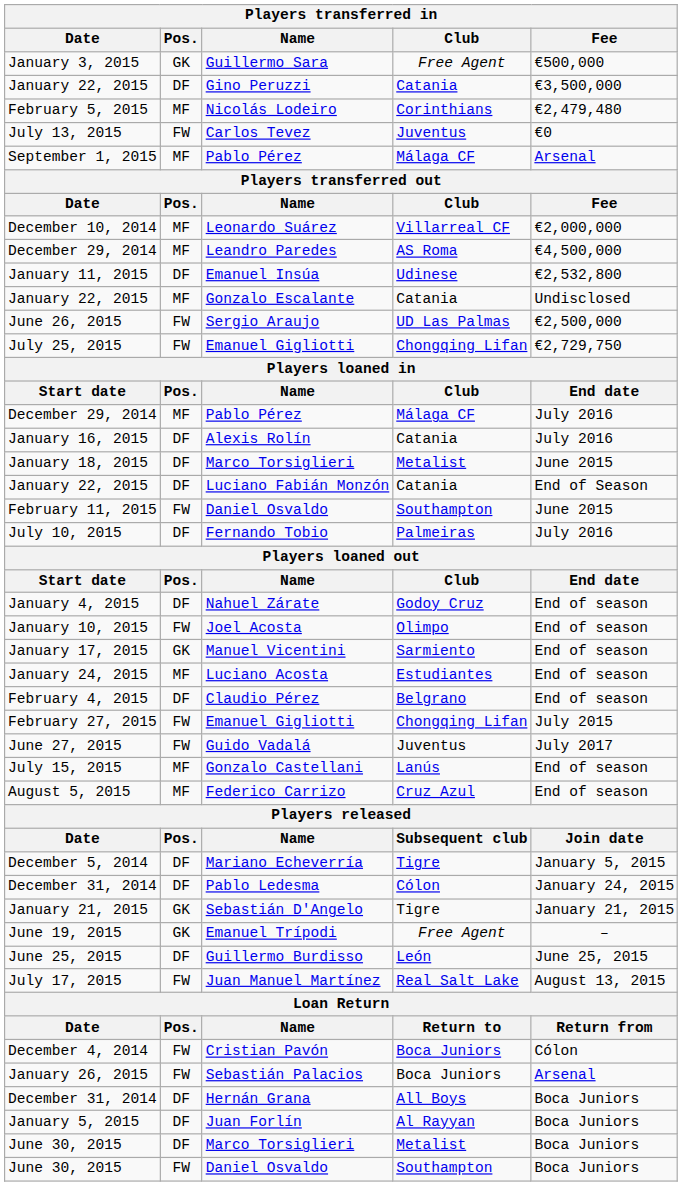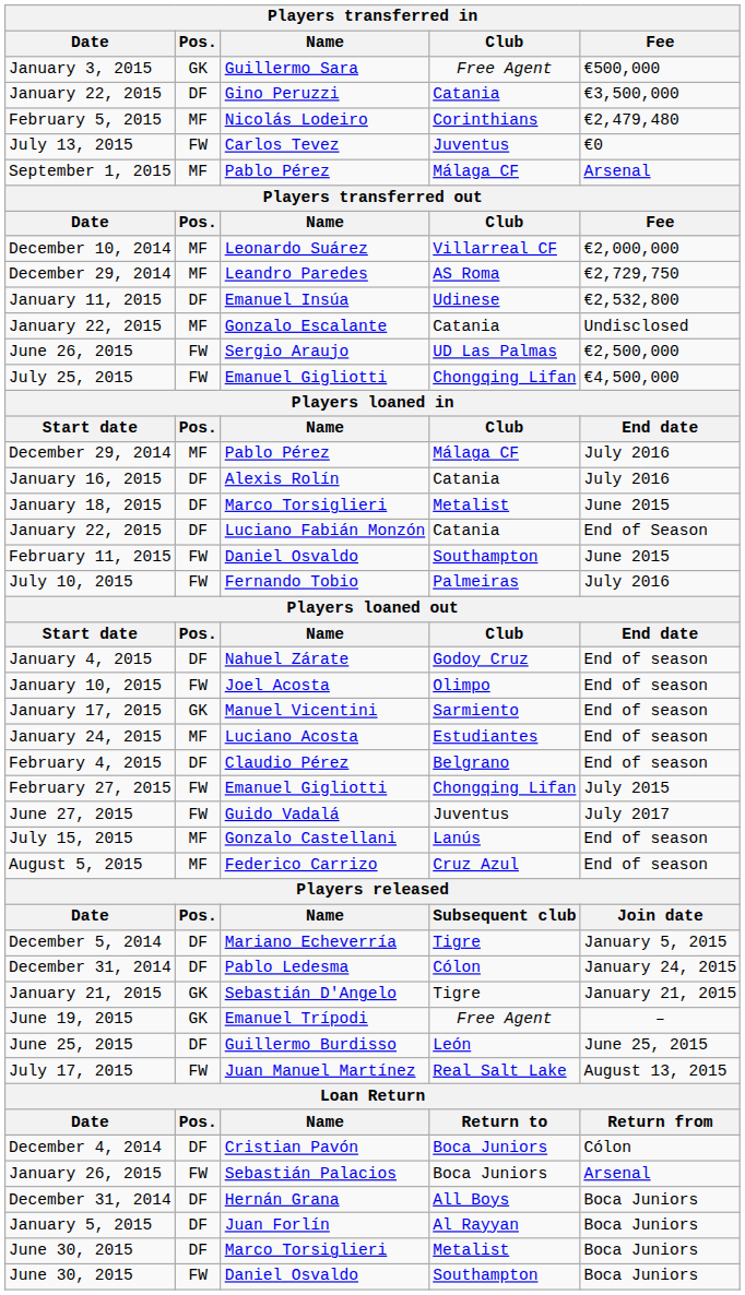 <table class="wikitable" style="font-size:95%;">
 <tr>
 <th colspan="5">Players transferred in</th>
 </tr>
 <tr>
 <th>Date</th>
 <th>Pos.</th>
 <th>Name</th>
 <th>Club</th>
 <th>Fee</th>
 </tr>
 <tr>
 <td>January 3, 2015</td>
 <td align="center">GK</td>
 <td> <a href='#'>Guillermo Sara</a></td>
 <td align="center"><em>Free Agent</em></td>
 <td>€500,000</td>
 </tr>
 <tr>
 <td>January 22, 2015</td>
 <td align="center">DF</td>
 <td> <a href='#'>Gino Peruzzi</a></td>
 <td> <a href='#'>Catania</a></td>
 <td>€3,500,000</td>
 </tr>
 <tr>
 <td>February 5, 2015</td>
 <td align="center">MF</td>
 <td> <a href='#'>Nicolás Lodeiro</a></td>
 <td> <a href='#'>Corinthians</a></td>
 <td>€2,479,480</td>
 </tr>
 <tr>
 <td>July 13, 2015</td>
 <td align="center">FW</td>
 <td> <a href='#'>Carlos Tevez</a></td>
 <td> <a href='#'>Juventus</a></td>
 <td>€0</td>
 </tr>
 <tr>
 <td>September 1, 2015</td>
 <td align="center">MF</td>
 <td> <a href='#'>Pablo Pérez</a></td>
 <td> <a href='#'>Málaga CF</a></td>
 <td> <a href='#'>Arsenal</a></td>
 </tr>
 <tr>
 <th colspan="5">Players transferred out</th>
 </tr>
 <tr>
 <th>Date</th>
 <th>Pos.</th>
 <th>Name</th>
 <th>Club</th>
 <th>Fee</th>
 </tr>
 <tr>
 <td>December 10, 2014</td>
 <td align="center">MF</td>
 <td> <a href='#'>Leonardo Suárez</a></td>
 <td> <a href='#'>Villarreal CF</a></td>
 <td>€2,000,000</td>
 </tr>
 <tr>
 <td>December 29, 2014</td>
 <td align="center">MF</td>
 <td> <a href='#'>Leandro Paredes</a></td>
 <td> <a href='#'>AS Roma</a></td>
-<td>€4,500,000</td>
+<td>€2,729,750</td>
 </tr>
 <tr>
 <td>January 11, 2015</td>
 <td align="center">DF</td>
 <td> <a href='#'>Emanuel Insúa</a></td>
 <td> <a href='#'>Udinese</a></td>
 <td>€2,532,800</td>
 </tr>
 <tr>
 <td>January 22, 2015</td>
 <td align="center">MF</td>
 <td> <a href='#'>Gonzalo Escalante</a></td>
 <td> Catania</td>
 <td>Undisclosed</td>
 </tr>
 <tr>
 <td>June 26, 2015</td>
 <td align="center">FW</td>
 <td> <a href='#'>Sergio Araujo</a></td>
 <td> <a href='#'>UD Las Palmas</a></td>
 <td>€2,500,000</td>
 </tr>
 <tr>
 <td>July 25, 2015</td>
 <td align="center">FW</td>
 <td> <a href='#'>Emanuel Gigliotti</a></td>
 <td> <a href='#'>Chongqing Lifan</a></td>
-<td>€2,729,750</td>
+<td>€4,500,000</td>
 </tr>
 <tr>
 <th colspan="6">Players loaned in</th>
 </tr>
 <tr>
 <th>Start date</th>
 <th>Pos.</th>
 <th>Name</th>
 <th>Club</th>
 <th>End date</th>
 </tr>
 <tr>
 <td>December 29, 2014</td>
 <td align="center">MF</td>
 <td> <a href='#'>Pablo Pérez</a></td>
 <td> <a href='#'>Málaga CF</a></td>
 <td>July 2016</td>
 </tr>
 <tr>
 <td>January 16, 2015</td>
 <td align="center">DF</td>
 <td> <a href='#'>Alexis Rolín</a></td>
 <td> Catania</td>
 <td>July 2016</td>
 </tr>
 <tr>
 <td>January 18, 2015</td>
 <td align="center">DF</td>
 <td> <a href='#'>Marco Torsiglieri</a></td>
 <td> <a href='#'>Metalist</a></td>
 <td>June 2015</td>
 </tr>
 <tr>
 <td>January 22, 2015</td>
 <td align="center">DF</td>
 <td> <a href='#'>Luciano Fabián Monzón</a></td>
 <td> Catania</td>
 <td>End of Season</td>
 </tr>
 <tr>
 <td>February 11, 2015</td>
 <td align="center">FW</td>
 <td> <a href='#'>Daniel Osvaldo</a></td>
 <td> <a href='#'>Southampton</a></td>
 <td>June 2015</td>
 </tr>
 <tr>
 <td>July 10, 2015</td>
-<td align="center">DF</td>
+<td align="center">FW</td>
 <td> <a href='#'>Fernando Tobio</a></td>
 <td> <a href='#'>Palmeiras</a></td>
 <td>July 2016</td>
 </tr>
 <tr>
 <th colspan="6">Players loaned out</th>
 </tr>
 <tr>
 <th>Start date</th>
 <th>Pos.</th>
 <th>Name</th>
 <th>Club</th>
 <th>End date</th>
 </tr>
 <tr>
 <td>January 4, 2015</td>
 <td align="center">DF</td>
 <td> <a href='#'>Nahuel Zárate</a></td>
 <td> <a href='#'>Godoy Cruz</a></td>
 <td>End of season</td>
 </tr>
 <tr>
 <td>January 10, 2015</td>
 <td align="center">FW</td>
 <td> <a href='#'>Joel Acosta</a></td>
 <td> <a href='#'>Olimpo</a></td>
 <td>End of season</td>
 </tr>
 <tr>
 <td>January 17, 2015</td>
 <td align="center">GK</td>
 <td> <a href='#'>Manuel Vicentini</a></td>
 <td> <a href='#'>Sarmiento</a></td>
 <td>End of season</td>
 </tr>
 <tr>
 <td>January 24, 2015</td>
 <td align="center">MF</td>
 <td> <a href='#'>Luciano Acosta</a></td>
 <td> <a href='#'>Estudiantes</a></td>
 <td>End of season</td>
 </tr>
 <tr>
 <td>February 4, 2015</td>
 <td align="center">DF</td>
 <td> <a href='#'>Claudio Pérez</a></td>
 <td> <a href='#'>Belgrano</a></td>
 <td>End of season</td>
 </tr>
 <tr>
 <td>February 27, 2015</td>
 <td align="center">FW</td>
 <td> <a href='#'>Emanuel Gigliotti</a></td>
 <td> <a href='#'>Chongqing Lifan</a></td>
 <td>July 2015</td>
 </tr>
 <tr>
 <td>June 27, 2015</td>
 <td align="center">FW</td>
 <td> <a href='#'>Guido Vadalá</a></td>
 <td> Juventus</td>
 <td>July 2017</td>
 </tr>
 <tr>
 <td>July 15, 2015</td>
 <td align="center">MF</td>
 <td> <a href='#'>Gonzalo Castellani</a></td>
 <td> <a href='#'>Lanús</a></td>
 <td>End of season</td>
 </tr>
 <tr>
 <td>August 5, 2015</td>
 <td align="center">MF</td>
 <td> <a href='#'>Federico Carrizo</a></td>
 <td> <a href='#'>Cruz Azul</a></td>
 <td>End of season</td>
 </tr>
 <tr>
 <th colspan="6">Players released</th>
 </tr>
 <tr>
 <th>Date</th>
 <th>Pos.</th>
 <th>Name</th>
 <th>Subsequent club</th>
 <th>Join date</th>
 </tr>
 <tr>
 <td>December 5, 2014</td>
 <td align="center">DF</td>
 <td> <a href='#'>Mariano Echeverría</a></td>
 <td> <a href='#'>Tigre</a></td>
 <td>January 5, 2015</td>
 </tr>
 <tr>
 <td>December 31, 2014</td>
 <td align="center">DF</td>
 <td> <a href='#'>Pablo Ledesma</a></td>
 <td> <a href='#'>Cólon</a></td>
 <td>January 24, 2015</td>
 </tr>
 <tr>
 <td>January 21, 2015</td>
 <td align="center">GK</td>
 <td> <a href='#'>Sebastián D'Angelo</a></td>
 <td> Tigre</td>
 <td>January 21, 2015</td>
 </tr>
 <tr>
 <td>June 19, 2015</td>
 <td align="center">GK</td>
 <td> <a href='#'>Emanuel Trípodi</a></td>
 <td align="center"><em>Free Agent</em></td>
 <td align="center">–</td>
 </tr>
 <tr>
 <td>June 25, 2015</td>
 <td align="center">DF</td>
 <td> <a href='#'>Guillermo Burdisso</a></td>
 <td> <a href='#'>León</a></td>
 <td>June 25, 2015</td>
 </tr>
 <tr>
 <td>July 17, 2015</td>
 <td align="center">FW</td>
 <td> <a href='#'>Juan Manuel Martínez</a></td>
 <td> <a href='#'>Real Salt Lake</a></td>
 <td>August 13, 2015</td>
 </tr>
 <tr>
 <th colspan="5">Loan Return</th>
 </tr>
 <tr>
 <th>Date</th>
 <th>Pos.</th>
 <th>Name</th>
 <th>Return to</th>
 <th>Return from</th>
 </tr>
 <tr>
 <td>December 4, 2014</td>
-<td align="center">FW</td>
+<td align="center">DF</td>
 <td> <a href='#'>Cristian Pavón</a></td>
 <td> <a href='#'>Boca Juniors</a></td>
 <td> Cólon</td>
 </tr>
 <tr>
 <td>January 26, 2015</td>
 <td align="center">FW</td>
 <td> <a href='#'>Sebastián Palacios</a></td>
 <td> Boca Juniors</td>
 <td> <a href='#'>Arsenal</a></td>
 </tr>
 <tr>
 <td>December 31, 2014</td>
 <td align="center">DF</td>
 <td> <a href='#'>Hernán Grana</a></td>
 <td> <a href='#'>All Boys</a></td>
 <td> Boca Juniors</td>
 </tr>
 <tr>
 <td>January 5, 2015</td>
 <td align="center">DF</td>
 <td> <a href='#'>Juan Forlín</a></td>
 <td> <a href='#'>Al Rayyan</a></td>
 <td> Boca Juniors</td>
 </tr>
 <tr>
 <td>June 30, 2015</td>
 <td align="center">DF</td>
 <td> <a href='#'>Marco Torsiglieri</a></td>
 <td> <a href='#'>Metalist</a></td>
 <td> Boca Juniors</td>
 </tr>
 <tr>
 <td>June 30, 2015</td>
 <td align="center">FW</td>
 <td> <a href='#'>Daniel Osvaldo</a></td>
 <td> <a href='#'>Southampton</a></td>
 <td> Boca Juniors</td>
 </tr>
 </table>
